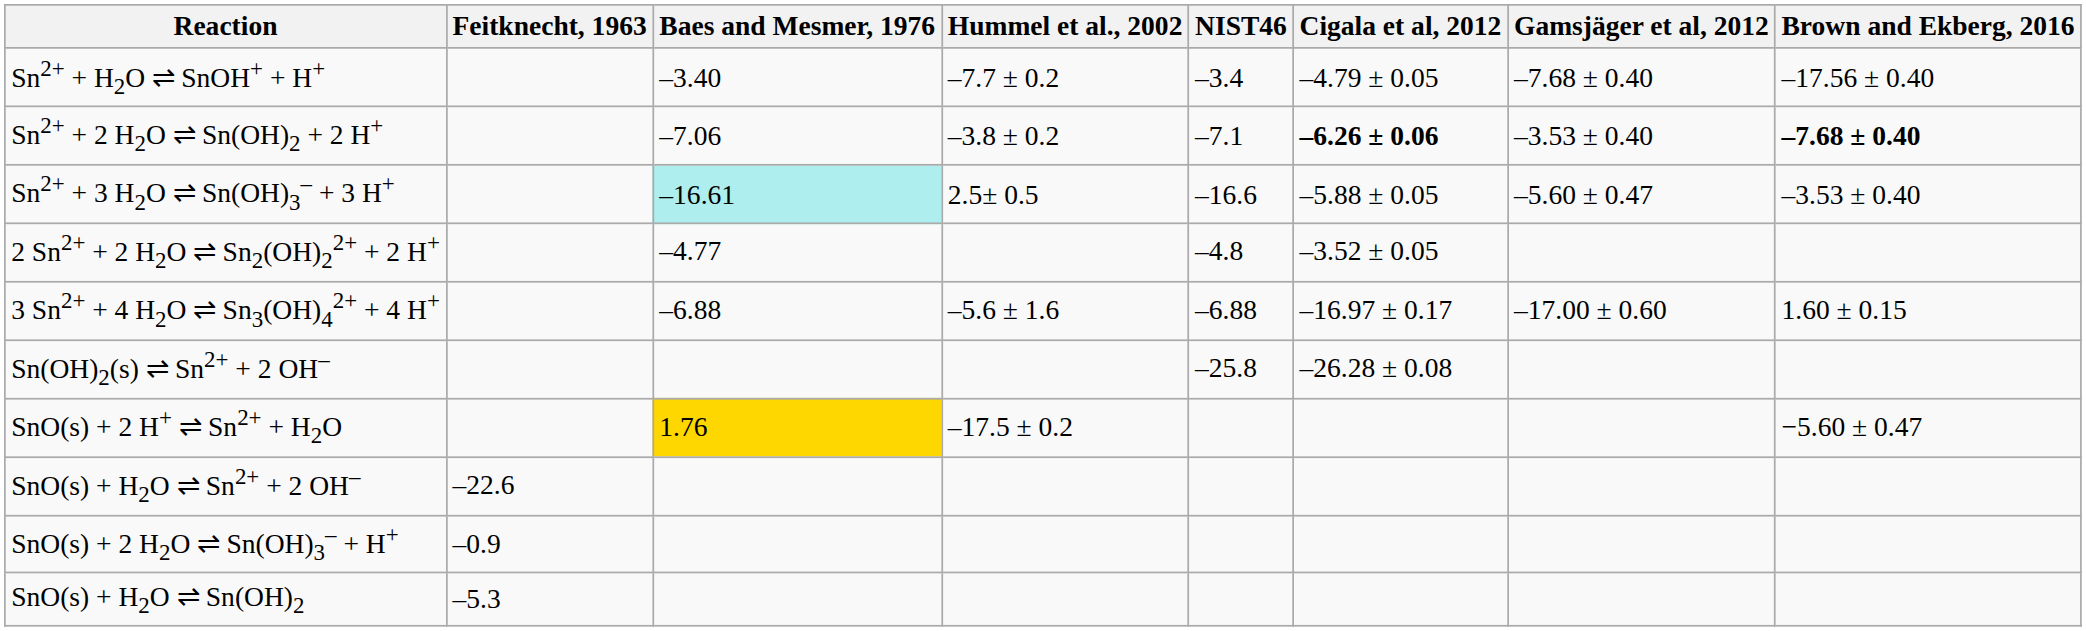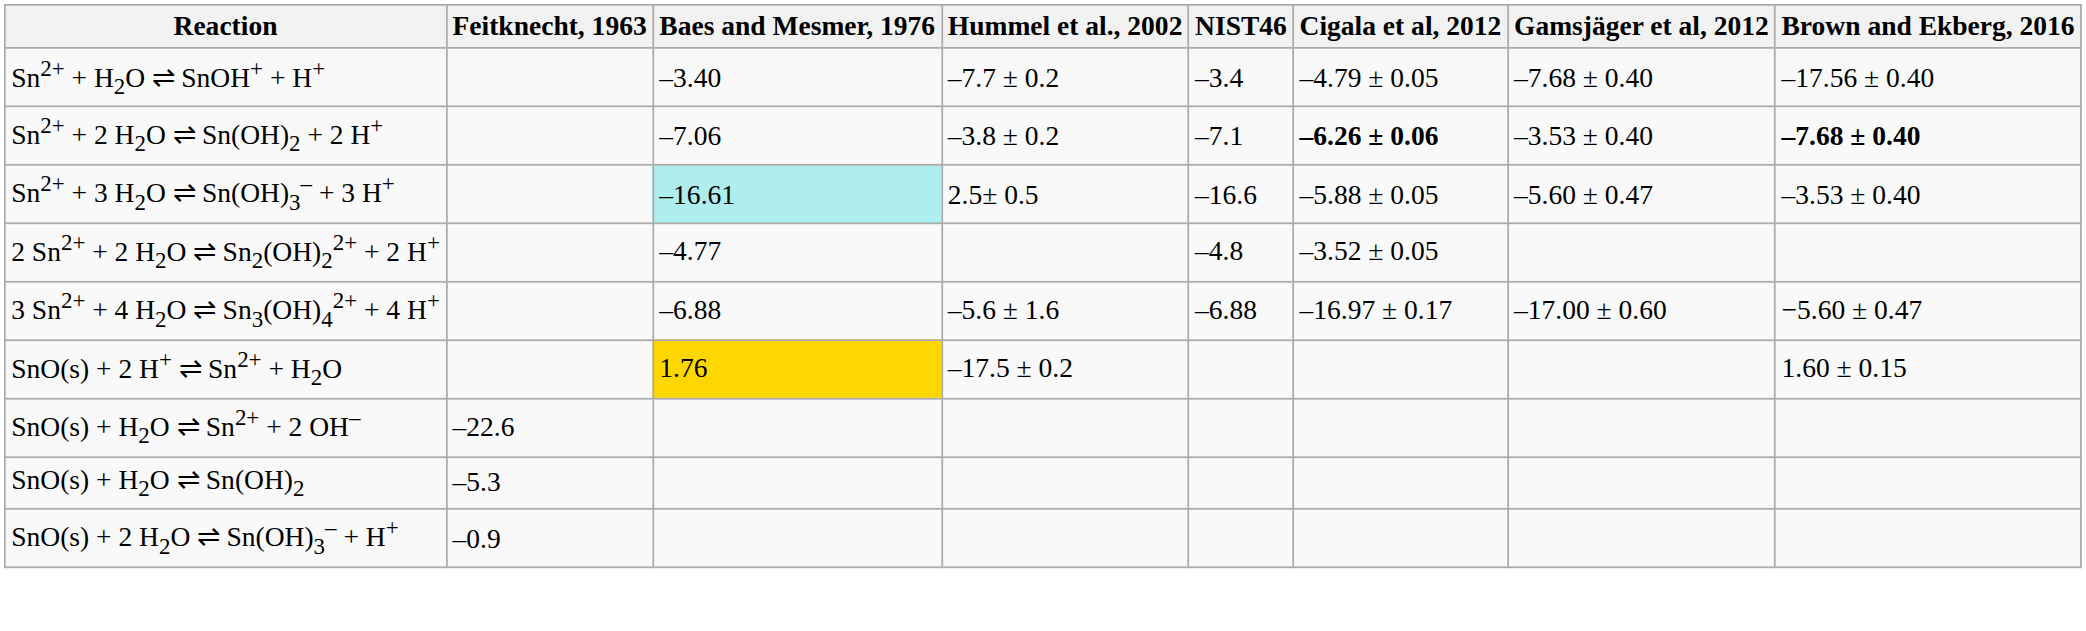 <table class="wikitable">
 <tr>
 <th>Reaction</th>
 <th>Feitknecht, 1963</th>
 <th>Baes and Mesmer, 1976</th>
 <th>Hummel et al., 2002</th>
 <th>NIST46</th>
 <th>Cigala et al, 2012</th>
 <th>Gamsjäger et al, 2012</th>
 <th>Brown and Ekberg, 2016</th>
 </tr>
 <tr>
 <td>Sn<sup>2+</sup> + H<sub>2</sub>O ⇌ SnOH<sup>+</sup> + H<sup>+</sup></td>
 <td></td>
 <td>–3.40</td>
 <td>–7.7 ± 0.2</td>
 <td>–3.4</td>
 <td>–4.79 ± 0.05</td>
 <td>–7.68 ± 0.40</td>
 <td>–17.56 ± 0.40</td>
 </tr>
 <tr>
 <td>Sn<sup>2+</sup> + 2 H<sub>2</sub>O ⇌ Sn(OH)<sub>2</sub> + 2 H<sup>+</sup></td>
 <td></td>
 <td>–7.06</td>
 <td>–3.8 ± 0.2</td>
 <td>–7.1</td>
 <td><strong>–6.26 ± 0.06</strong></td>
 <td>–3.53 ± 0.40</td>
 <td><strong>–7.68 ± 0.40</strong></td>
 </tr>
 <tr>
 <td>Sn<sup>2+</sup> + 3 H<sub>2</sub>O ⇌ Sn(OH)<sub>3</sub><sup>–</sup> + 3 H<sup>+</sup></td>
 <td></td>
 <td style="background: paleturquoise;">–16.61</td>
 <td>2.5± 0.5</td>
 <td>–16.6</td>
 <td>–5.88 ± 0.05</td>
 <td>–5.60 ± 0.47</td>
 <td>–3.53 ± 0.40</td>
 </tr>
 <tr>
 <td>2 Sn<sup>2+</sup> + 2 H<sub>2</sub>O ⇌ Sn<sub>2</sub>(OH)<sub>2</sub><sup>2+</sup> + 2 H<sup>+</sup></td>
 <td></td>
 <td>–4.77</td>
 <td></td>
 <td>–4.8</td>
 <td>–3.52 ± 0.05</td>
 <td></td>
 <td></td>
 </tr>
 <tr>
 <td>3 Sn<sup>2+</sup> + 4 H<sub>2</sub>O ⇌ Sn<sub>3</sub>(OH)<sub>4</sub><sup>2+</sup> + 4 H<sup>+</sup></td>
 <td></td>
 <td>–6.88</td>
 <td>–5.6 ± 1.6</td>
 <td>–6.88</td>
 <td>–16.97 ± 0.17</td>
 <td>–17.00 ± 0.60</td>
-<td>1.60 ± 0.15</td>
-</tr>
-<tr>
-<td>Sn(OH)<sub>2</sub>(s) ⇌ Sn<sup>2+</sup> + 2 OH<sup>–</sup></td>
-<td></td>
-<td></td>
-<td></td>
-<td>–25.8</td>
-<td>–26.28 ± 0.08</td>
-<td></td>
-<td></td>
+<td>−5.60 ± 0.47</td>
 </tr>
 <tr>
 <td>SnO(s) + 2 H<sup>+</sup> ⇌ Sn<sup>2+</sup> + H<sub>2</sub>O</td>
 <td></td>
 <td style="background: gold;">1.76</td>
 <td>–17.5 ± 0.2</td>
 <td></td>
 <td></td>
 <td></td>
-<td>−5.60 ± 0.47</td>
+<td>1.60 ± 0.15</td>
 </tr>
 <tr>
 <td>SnO(s) + H<sub>2</sub>O ⇌ Sn<sup>2+</sup> + 2 OH<sup>–</sup></td>
 <td>–22.6</td>
+<td></td>
+<td></td>
+<td></td>
+<td></td>
+<td></td>
+<td></td>
+</tr>
+<tr>
+<td>SnO(s) + H<sub>2</sub>O ⇌ Sn(OH)<sub>2</sub></td>
+<td>–5.3</td>
 <td></td>
 <td></td>
 <td></td>
 <td></td>
 <td></td>
 <td></td>
 </tr>
 <tr>
 <td>SnO(s) + 2 H<sub>2</sub>O ⇌ Sn(OH)<sub>3</sub><sup>–</sup> + H<sup>+</sup></td>
 <td>–0.9</td>
 <td></td>
 <td></td>
 <td></td>
 <td></td>
 <td></td>
 <td></td>
 </tr>
-<tr>
-<td>SnO(s) + H<sub>2</sub>O ⇌ Sn(OH)<sub>2</sub></td>
-<td>–5.3</td>
-<td></td>
-<td></td>
-<td></td>
-<td></td>
-<td></td>
-<td></td>
-</tr>
 </table>
